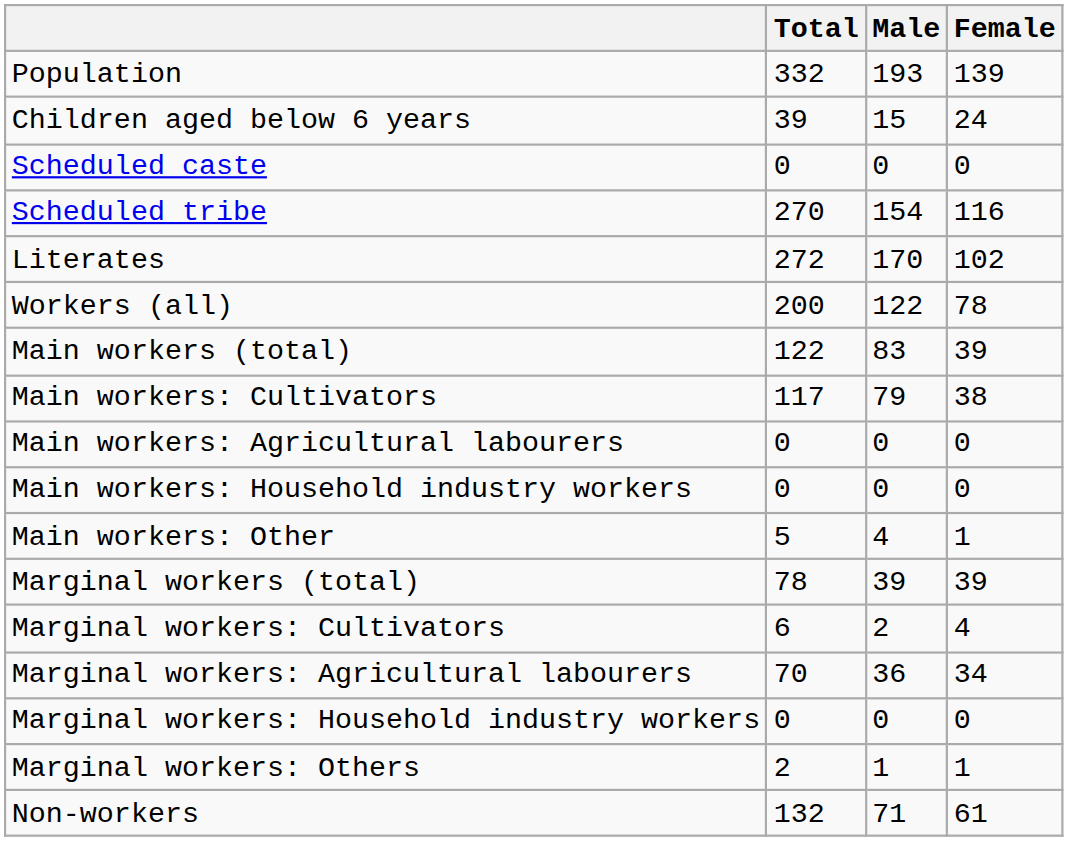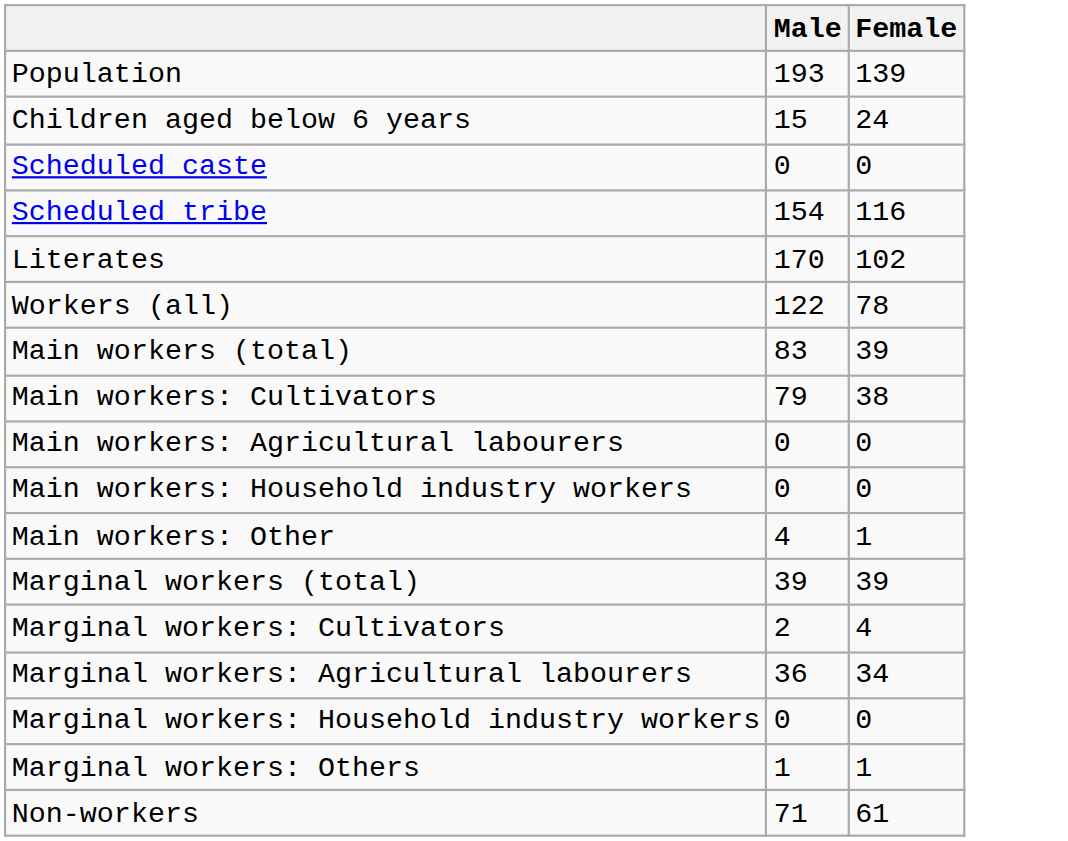 <table class="wikitable sortable">
 <tr>
 <th></th>
-<th>Total</th>
 <th>Male</th>
 <th>Female</th>
 </tr>
 <tr>
 <td>Population</td>
-<td>332</td>
 <td>193</td>
 <td>139</td>
 </tr>
 <tr>
 <td>Children aged below 6 years</td>
-<td>39</td>
 <td>15</td>
 <td>24</td>
 </tr>
 <tr>
 <td><a href='#'>Scheduled caste</a></td>
 <td>0</td>
 <td>0</td>
-<td>0</td>
 </tr>
 <tr>
 <td><a href='#'>Scheduled tribe</a></td>
-<td>270</td>
 <td>154</td>
 <td>116</td>
 </tr>
 <tr>
 <td>Literates</td>
-<td>272</td>
 <td>170</td>
 <td>102</td>
 </tr>
 <tr>
 <td>Workers (all)</td>
-<td>200</td>
 <td>122</td>
 <td>78</td>
 </tr>
 <tr>
 <td>Main workers (total)</td>
-<td>122</td>
 <td>83</td>
 <td>39</td>
 </tr>
 <tr>
 <td>Main workers: Cultivators</td>
-<td>117</td>
 <td>79</td>
 <td>38</td>
 </tr>
 <tr>
 <td>Main workers: Agricultural labourers</td>
 <td>0</td>
 <td>0</td>
-<td>0</td>
 </tr>
 <tr>
 <td>Main workers: Household industry workers</td>
 <td>0</td>
 <td>0</td>
-<td>0</td>
 </tr>
 <tr>
 <td>Main workers: Other</td>
-<td>5</td>
 <td>4</td>
 <td>1</td>
 </tr>
 <tr>
 <td>Marginal workers (total)</td>
-<td>78</td>
 <td>39</td>
 <td>39</td>
 </tr>
 <tr>
 <td>Marginal workers: Cultivators</td>
-<td>6</td>
 <td>2</td>
 <td>4</td>
 </tr>
 <tr>
 <td>Marginal workers: Agricultural labourers</td>
-<td>70</td>
 <td>36</td>
 <td>34</td>
 </tr>
 <tr>
 <td>Marginal workers: Household industry workers</td>
 <td>0</td>
 <td>0</td>
-<td>0</td>
 </tr>
 <tr>
 <td>Marginal workers: Others</td>
-<td>2</td>
 <td>1</td>
 <td>1</td>
 </tr>
 <tr>
 <td>Non-workers</td>
-<td>132</td>
 <td>71</td>
 <td>61</td>
 </tr>
 </table>
